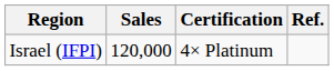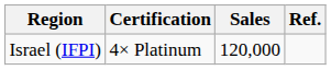 <table class="wikitable">
 <tr>
 <th>Region</th>
+<th>Certification</th>
 <th>Sales</th>
-<th>Certification</th>
 <th>Ref.</th>
 </tr>
 <tr>
 <td>Israel (<a href='#'>IFPI</a>)</td>
+<td>4× Platinum</td>
 <td>120,000</td>
-<td>4× Platinum</td>
 <td></td>
 </tr>
 </table>
